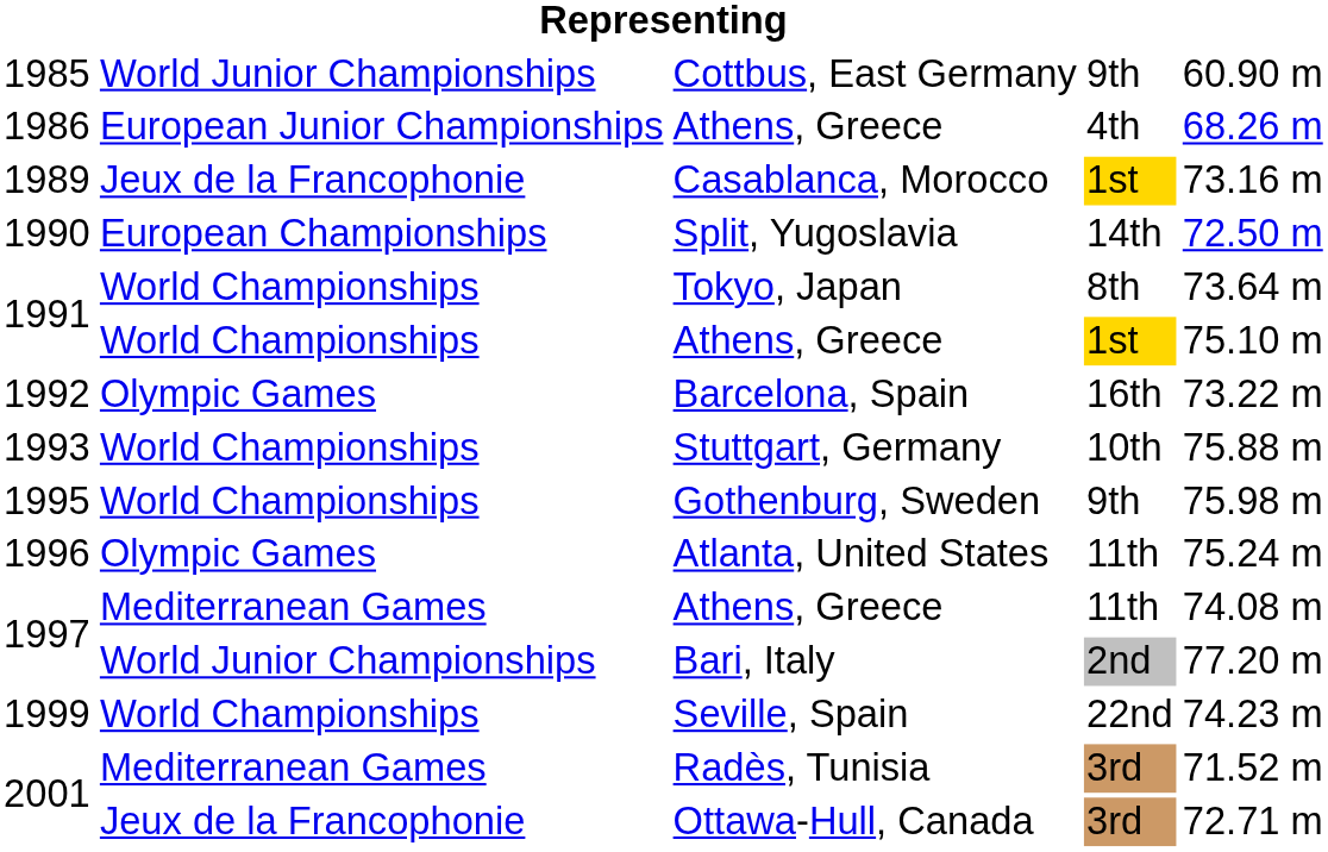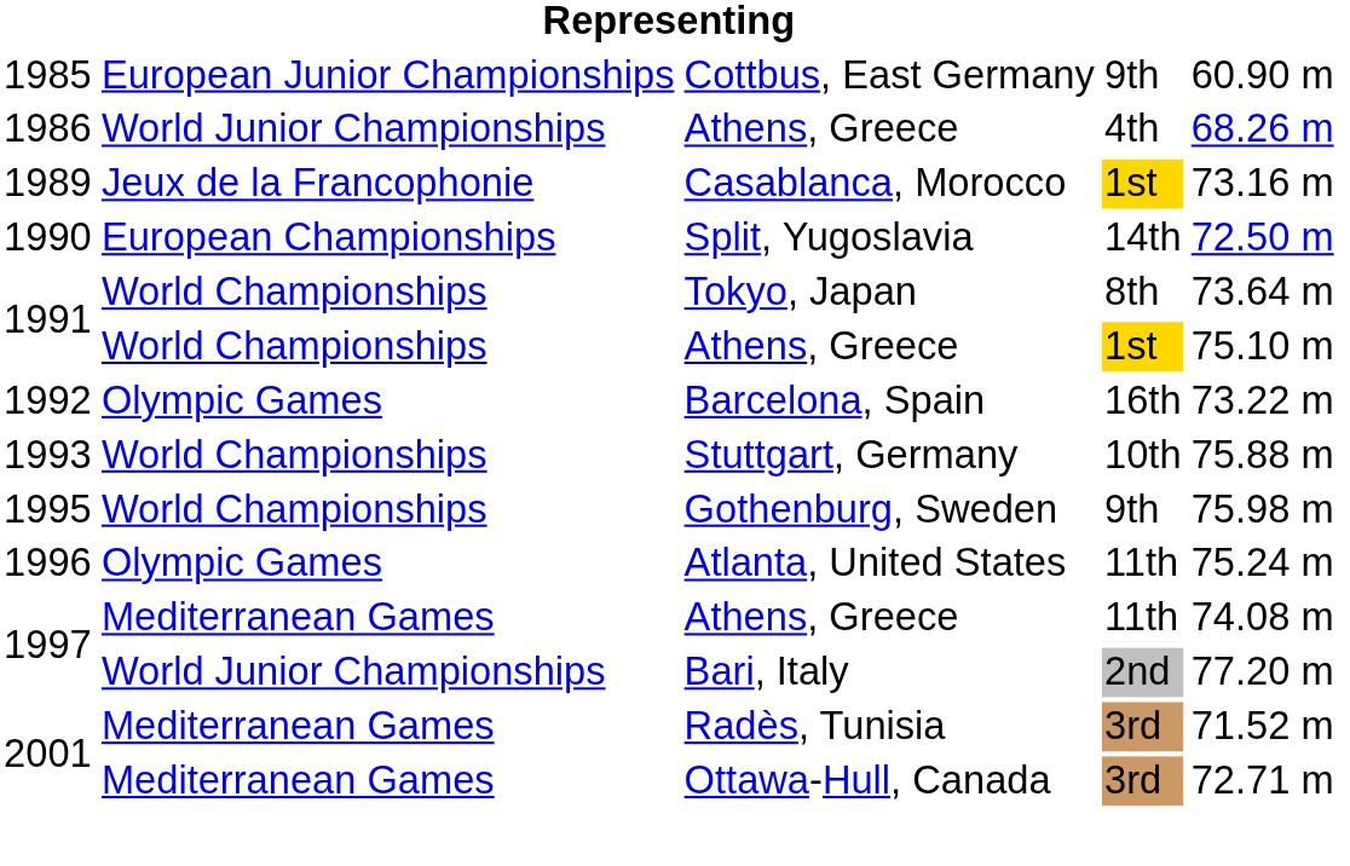 <table>
 <tr>
 <th colspan="5">Representing </th>
 </tr>
 <tr>
 <td>1985</td>
-<td><a href='#'>World Junior Championships</a></td>
+<td><a href='#'>European Junior Championships</a></td>
 <td><a href='#'>Cottbus</a>, East Germany</td>
 <td>9th</td>
 <td>60.90 m</td>
 </tr>
 <tr>
 <td>1986</td>
-<td><a href='#'>European Junior Championships</a></td>
+<td><a href='#'>World Junior Championships</a></td>
 <td><a href='#'>Athens</a>, Greece</td>
 <td>4th</td>
 <td><a href='#'>68.26 m</a></td>
 </tr>
 <tr>
 <td>1989</td>
 <td><a href='#'>Jeux de la Francophonie</a></td>
 <td><a href='#'>Casablanca</a>, Morocco</td>
 <td bgcolor="gold">1st</td>
 <td>73.16 m</td>
 </tr>
 <tr>
 <td>1990</td>
 <td><a href='#'>European Championships</a></td>
 <td><a href='#'>Split</a>, Yugoslavia</td>
 <td>14th</td>
 <td><a href='#'>72.50 m</a></td>
 </tr>
 <tr>
 <td rowspan=2>1991</td>
 <td><a href='#'>World Championships</a></td>
 <td><a href='#'>Tokyo</a>, Japan</td>
 <td>8th</td>
 <td>73.64 m</td>
 </tr>
 <tr>
 <td><a href='#'>World Championships</a></td>
 <td><a href='#'>Athens</a>, Greece</td>
 <td bgcolor="gold">1st</td>
 <td>75.10 m</td>
 </tr>
 <tr>
 <td>1992</td>
 <td><a href='#'>Olympic Games</a></td>
 <td><a href='#'>Barcelona</a>, Spain</td>
 <td>16th</td>
 <td>73.22 m</td>
 </tr>
 <tr>
 <td>1993</td>
 <td><a href='#'>World Championships</a></td>
 <td><a href='#'>Stuttgart</a>, Germany</td>
 <td>10th</td>
 <td>75.88 m</td>
 </tr>
 <tr>
 <td>1995</td>
 <td><a href='#'>World Championships</a></td>
 <td><a href='#'>Gothenburg</a>, Sweden</td>
 <td>9th</td>
 <td>75.98 m</td>
 </tr>
 <tr>
 <td>1996</td>
 <td><a href='#'>Olympic Games</a></td>
 <td><a href='#'>Atlanta</a>, United States</td>
 <td>11th</td>
 <td>75.24 m</td>
 </tr>
 <tr>
 <td rowspan=2>1997</td>
 <td><a href='#'>Mediterranean Games</a></td>
 <td><a href='#'>Athens</a>, Greece</td>
 <td>11th</td>
 <td>74.08 m</td>
 </tr>
 <tr>
 <td><a href='#'>World Junior Championships</a></td>
 <td><a href='#'>Bari</a>, Italy</td>
 <td bgcolor="silver">2nd</td>
 <td>77.20 m</td>
 </tr>
 <tr>
-<td>1999</td>
-<td><a href='#'>World Championships</a></td>
-<td><a href='#'>Seville</a>, Spain</td>
-<td>22nd</td>
-<td>74.23 m</td>
-</tr>
-<tr>
 <td rowspan=2>2001</td>
 <td><a href='#'>Mediterranean Games</a></td>
 <td><a href='#'>Radès</a>, Tunisia</td>
 <td bgcolor="cc9966">3rd</td>
 <td>71.52 m</td>
 </tr>
 <tr>
-<td><a href='#'>Jeux de la Francophonie</a></td>
+<td><a href='#'>Mediterranean Games</a></td>
 <td><a href='#'>Ottawa</a>-<a href='#'>Hull</a>, Canada</td>
 <td bgcolor="cc9966">3rd</td>
 <td>72.71 m</td>
 </tr>
 </table>
